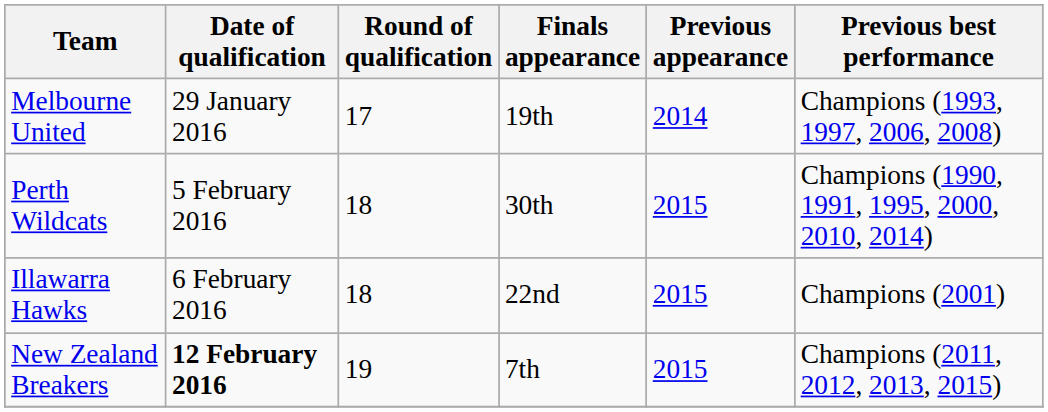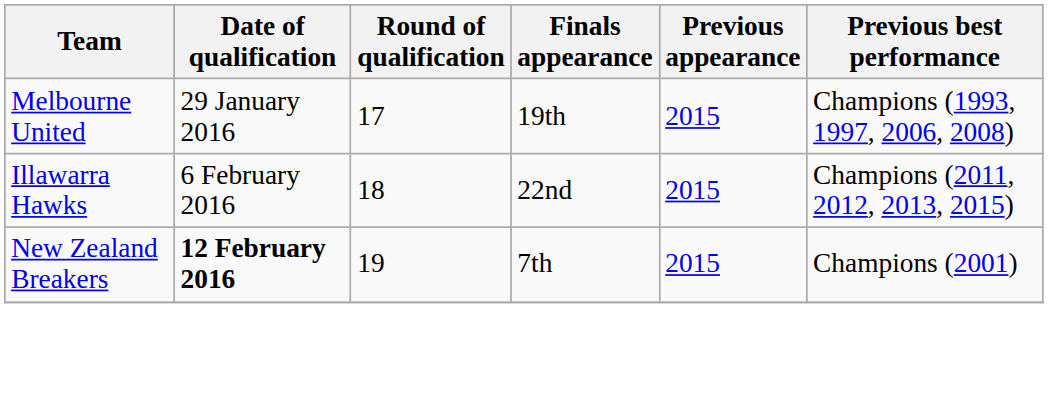 <table class="wikitable" style="text-align:left">
 <tr>
 <th>Team</th>
 <th>Date of<br>qualification</th>
 <th>Round of<br>qualification</th>
 <th>Finals<br>appearance</th>
 <th>Previous<br>appearance</th>
 <th>Previous best<br>performance</th>
 </tr>
 <tr>
 <td><a href='#'>Melbourne United</a></td>
 <td>29 January 2016</td>
 <td>17</td>
 <td>19th</td>
-<td><a href='#'>2014</a></td>
+<td><a href='#'>2015</a></td>
 <td>Champions (<a href='#'>1993</a>, <a href='#'>1997</a>, <a href='#'>2006</a>, <a href='#'>2008</a>)</td>
-</tr>
-<tr>
-<td><a href='#'>Perth Wildcats</a></td>
-<td>5 February 2016</td>
-<td>18</td>
-<td>30th</td>
-<td><a href='#'>2015</a></td>
-<td>Champions (<a href='#'>1990</a>, <a href='#'>1991</a>, <a href='#'>1995</a>, <a href='#'>2000</a>, <a href='#'>2010</a>, <a href='#'>2014</a>)</td>
 </tr>
 <tr>
 <td><a href='#'>Illawarra Hawks</a></td>
 <td>6 February 2016</td>
 <td>18</td>
 <td>22nd</td>
 <td><a href='#'>2015</a></td>
-<td>Champions (<a href='#'>2001</a>)</td>
+<td>Champions (<a href='#'>2011</a>, <a href='#'>2012</a>, <a href='#'>2013</a>, <a href='#'>2015</a>)</td>
 </tr>
 <tr>
 <td><a href='#'>New Zealand Breakers</a></td>
 <td><strong>12 February 2016</strong></td>
 <td>19</td>
 <td>7th</td>
 <td><a href='#'>2015</a></td>
-<td>Champions (<a href='#'>2011</a>, <a href='#'>2012</a>, <a href='#'>2013</a>, <a href='#'>2015</a>)</td>
+<td>Champions (<a href='#'>2001</a>)</td>
 </tr>
 <tr>
 </tr>
 </table>
